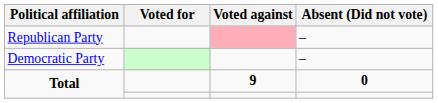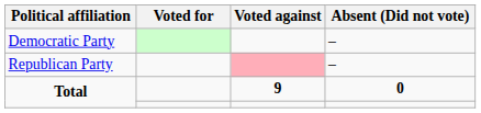 <table class="wikitable">
 <tr>
 <th>Political affiliation</th>
 <th style="width:20%;">Voted for</th>
 <th style="width:20%;">Voted against</th>
 <th>Absent (Did not vote)</th>
 </tr>
 <tr>
+<td> <a href='#'>Democratic Party</a></td>
+<td style="background-color:#CCFFCC;"></td>
+<td></td>
+<td>–</td>
+</tr>
+<tr>
 <td> <a href='#'>Republican Party</a></td>
 <td></td>
 <td style="background-color:#FFAEB9;"></td>
-<td>–</td>
-</tr>
-<tr>
-<td> <a href='#'>Democratic Party</a></td>
-<td style="background-color:#CCFFCC;"></td>
-<td></td>
 <td>–</td>
 </tr>
 <tr>
 <td style="text-align:center;" rowspan="2"><strong>Total </strong></td>
 <td></td>
 <td style="text-align:center;"><strong>9</strong></td>
 <td style="text-align:center;"><strong>0</strong></td>
 </tr>
 <tr>
 <td style="text-align:center;"></td>
 <td style="text-align:center;"></td>
 <td style="text-align:center;"></td>
 </tr>
 </table>
